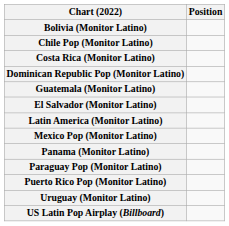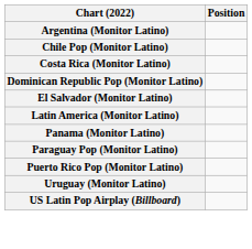 <table class="wikitable plainrowheaders sortable" style="text-align:center">
 <tr>
 <th scope="col">Chart (2022)</th>
 <th scope="col">Position</th>
 </tr>
 <tr>
-<th scope="row">Bolivia (Monitor Latino)</th>
+<th scope="row">Argentina (Monitor Latino)</th>
 <td></td>
 </tr>
 <tr>
 <th scope="row">Chile Pop (Monitor Latino)</th>
 <td></td>
 </tr>
 <tr>
 <th scope="row">Costa Rica (Monitor Latino)</th>
 <td></td>
 </tr>
 <tr>
 <th scope="row">Dominican Republic Pop (Monitor Latino)</th>
 <td></td>
 </tr>
 <tr>
-<th scope="row">Guatemala (Monitor Latino)</th>
-<td></td>
-</tr>
-<tr>
 <th scope="row">El Salvador (Monitor Latino)</th>
 <td></td>
 </tr>
 <tr>
 <th scope="row">Latin America (Monitor Latino)</th>
-<td></td>
-</tr>
-<tr>
-<th scope="row">Mexico Pop (Monitor Latino)</th>
 <td></td>
 </tr>
 <tr>
 <th scope="row">Panama (Monitor Latino)</th>
 <td></td>
 </tr>
 <tr>
 <th scope="row">Paraguay Pop (Monitor Latino)</th>
 <td></td>
 </tr>
 <tr>
 <th scope="row">Puerto Rico Pop (Monitor Latino)</th>
 <td></td>
 </tr>
 <tr>
 <th scope="row">Uruguay (Monitor Latino)</th>
 <td></td>
 </tr>
 <tr>
 <th scope="row">US Latin Pop Airplay (<em>Billboard</em>)</th>
 <td></td>
 </tr>
 </table>
